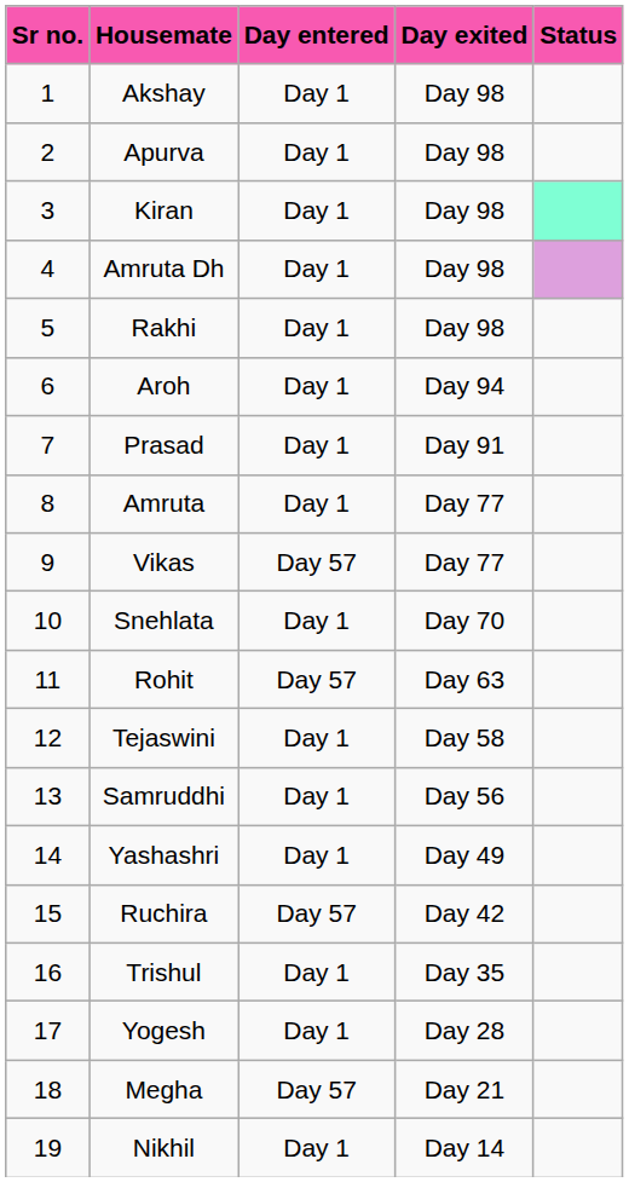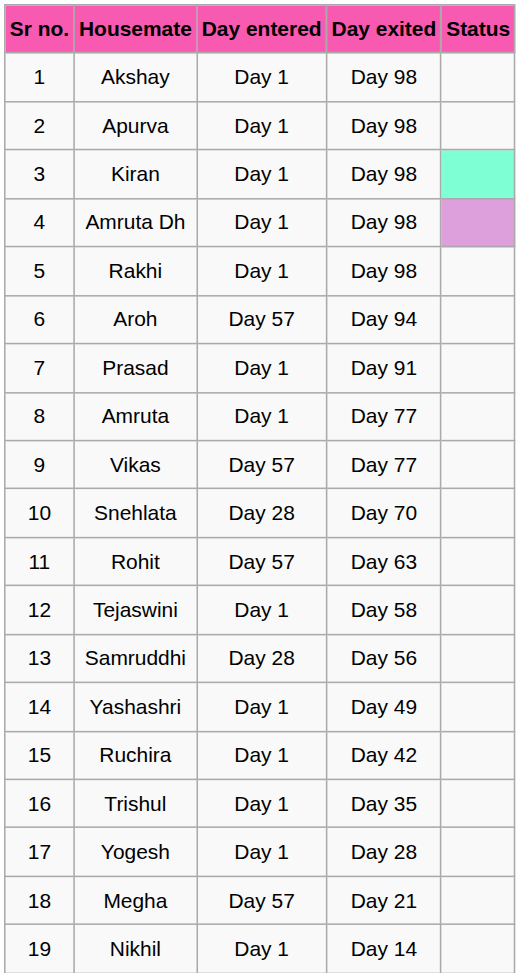 <table class="wikitable sortable" style=" text-align:center; font-size:85%;  line-height:25px; width:auto;">
 <tr>
 <th scope="col" style="background: #F859B1;color:black">Sr no.</th>
 <th scope="col" style="background: #F859B1;color:black">Housemate</th>
 <th scope="col" style="background:#F859B1;color: black">Day entered</th>
 <th scope="col" style="background: #F859B1;color:black">Day exited</th>
 <th scope="col" style="background: #F859B1;color:black">Status</th>
 </tr>
 <tr>
 <td>1</td>
 <td>Akshay</td>
 <td>Day 1</td>
 <td>Day 98</td>
 <td></td>
 </tr>
 <tr>
 <td>2</td>
 <td>Apurva</td>
 <td>Day 1</td>
 <td>Day 98</td>
 <td></td>
 </tr>
 <tr>
 <td>3</td>
 <td>Kiran</td>
 <td>Day 1</td>
 <td>Day 98</td>
 <td style="background:#7FFFD4;"></td>
 </tr>
 <tr>
 <td>4</td>
 <td>Amruta Dh</td>
 <td>Day 1</td>
 <td>Day 98</td>
 <td style="background:#DDA0DD;"></td>
 </tr>
 <tr>
 <td>5</td>
 <td>Rakhi</td>
 <td>Day 1</td>
 <td>Day 98</td>
 <td></td>
 </tr>
 <tr>
 <td>6</td>
 <td>Aroh</td>
-<td>Day 1</td>
+<td>Day 57</td>
 <td>Day 94</td>
 <td></td>
 </tr>
 <tr>
 <td>7</td>
 <td>Prasad</td>
 <td>Day 1</td>
 <td>Day 91</td>
 <td></td>
 </tr>
 <tr>
 <td>8</td>
 <td>Amruta</td>
 <td>Day 1</td>
 <td>Day 77</td>
 <td></td>
 </tr>
 <tr>
 <td>9</td>
 <td>Vikas</td>
 <td>Day 57</td>
 <td>Day 77</td>
 <td></td>
 </tr>
 <tr>
 <td>10</td>
 <td>Snehlata</td>
-<td>Day 1</td>
+<td>Day 28</td>
 <td>Day 70</td>
 <td></td>
 </tr>
 <tr>
 <td>11</td>
 <td>Rohit</td>
 <td>Day 57</td>
 <td>Day 63</td>
 <td></td>
 </tr>
 <tr>
 <td>12</td>
 <td>Tejaswini</td>
 <td>Day 1</td>
 <td>Day 58</td>
 <td></td>
 </tr>
 <tr>
 <td>13</td>
 <td>Samruddhi</td>
-<td>Day 1</td>
+<td>Day 28</td>
 <td>Day 56</td>
 <td></td>
 </tr>
 <tr>
 <td>14</td>
 <td>Yashashri</td>
 <td>Day 1</td>
 <td>Day 49</td>
 <td></td>
 </tr>
 <tr>
 <td>15</td>
 <td>Ruchira</td>
-<td>Day 57</td>
+<td>Day 1</td>
 <td>Day 42</td>
 <td></td>
 </tr>
 <tr>
 <td>16</td>
 <td>Trishul</td>
 <td>Day 1</td>
 <td>Day 35</td>
 <td></td>
 </tr>
 <tr>
 <td>17</td>
 <td>Yogesh</td>
 <td>Day 1</td>
 <td>Day 28</td>
 <td></td>
 </tr>
 <tr>
 <td>18</td>
 <td>Megha</td>
 <td>Day 57</td>
 <td>Day 21</td>
 <td></td>
 </tr>
 <tr>
 <td>19</td>
 <td>Nikhil</td>
 <td>Day 1</td>
 <td>Day 14</td>
 <td></td>
 </tr>
 </table>
